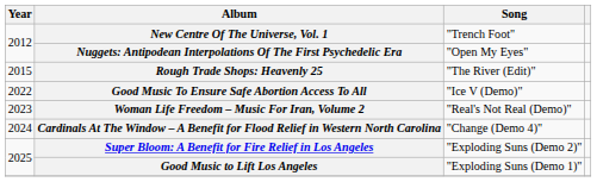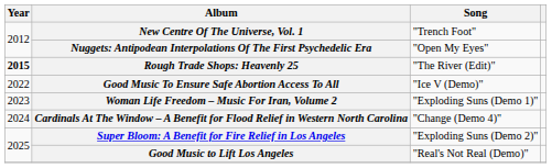 <table class="wikitable plainrowheaders">
 <tr>
 <th scope="col">Year</th>
 <th scope="col">Album</th>
 <th scope="col">Song</th>
 <th scope="col" class="unsortable"></th>
 </tr>
 <tr>
 <td rowspan="2">2012</td>
 <th scope="row"><em>New Centre Of The Universe, Vol. 1</em></th>
 <td>"Trench Foot"</td>
 <td></td>
 </tr>
 <tr>
 <th scope="row"><em>Nuggets: Antipodean Interpolations Of The First Psychedelic Era</em></th>
 <td>"Open My Eyes"</td>
 <td></td>
 </tr>
 <tr>
-<td>2015</td>
+<td><strong>2015</strong></td>
 <th scope="row"><em>Rough Trade Shops: Heavenly 25</em></th>
 <td>"The River (Edit)"</td>
 <td></td>
 </tr>
 <tr>
 <td>2022</td>
 <th scope="row"><em>Good Music To Ensure Safe Abortion Access To All</em></th>
 <td>"Ice V (Demo)"</td>
 <td></td>
 </tr>
 <tr>
 <td>2023</td>
 <th scope="row"><em>Woman Life Freedom – Music For Iran, Volume 2</em></th>
-<td>"Real's Not Real (Demo)"</td>
+<td>"Exploding Suns (Demo 1)"</td>
 <td></td>
 </tr>
 <tr>
 <td>2024</td>
 <th scope="row"><em>Cardinals At The Window – A Benefit for Flood Relief in Western North Carolina</em></th>
 <td>"Change (Demo 4)"</td>
 <td></td>
 </tr>
 <tr>
 <td rowspan="2">2025</td>
 <th scope="row"><em><a href='#'>Super Bloom: A Benefit for Fire Relief in Los Angeles</a></em></th>
 <td>"Exploding Suns (Demo 2)"</td>
 <td></td>
 </tr>
 <tr>
 <th scope="row"><em>Good Music to Lift Los Angeles</em></th>
-<td>"Exploding Suns (Demo 1)"</td>
+<td>"Real's Not Real (Demo)"</td>
 <td></td>
 </tr>
 <tr>
 </tr>
 </table>
